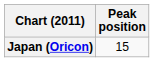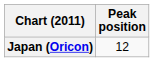 <table class="wikitable plainrowheaders" style="text-align:center">
 <tr>
 <th>Chart (2011)</th>
 <th>Peak<br>position</th>
 </tr>
 <tr>
 <th scope="row">Japan (<a href='#'>Oricon</a>)</th>
-<td>15</td>
+<td>12</td>
 </tr>
 </table>
